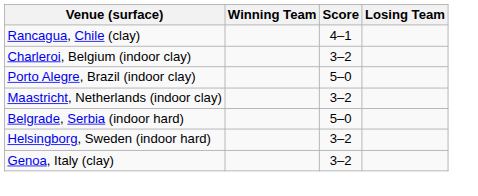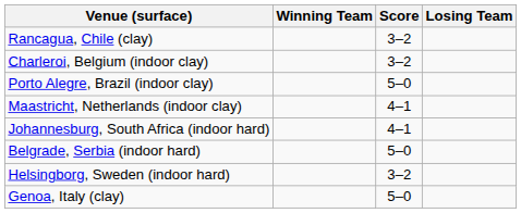 <table class="wikitable">
 <tr>
 <th scope="col">Venue (surface)</th>
 <th scope="col">Winning Team</th>
 <th scope="col">Score</th>
 <th scope="col">Losing Team</th>
 </tr>
 <tr>
 <td><a href='#'>Rancagua</a>, <a href='#'>Chile</a> (clay)</td>
 <td><strong></strong></td>
-<td style="text-align: center;">4–1</td>
+<td style="text-align: center;">3–2</td>
 <td> </td>
 </tr>
 <tr>
 <td><a href='#'>Charleroi</a>, Belgium (indoor clay)</td>
 <td><strong></strong> </td>
 <td style="text-align: center;">3–2</td>
 <td></td>
 </tr>
 <tr>
 <td><a href='#'>Porto Alegre</a>, Brazil (indoor clay)</td>
 <td><strong></strong></td>
 <td style="text-align: center;">5–0</td>
 <td> </td>
 </tr>
 <tr>
 <td><a href='#'>Maastricht</a>, Netherlands (indoor clay)</td>
 <td><strong></strong> </td>
-<td style="text-align: center;">3–2</td>
+<td style="text-align: center;">4–1</td>
+<td></td>
+</tr>
+<tr>
+<td><a href='#'>Johannesburg</a>, South Africa (indoor hard)</td>
+<td><strong></strong> </td>
+<td style="text-align: center;">4–1</td>
 <td></td>
 </tr>
 <tr>
 <td><a href='#'>Belgrade</a>, <a href='#'>Serbia</a> (indoor hard)</td>
 <td><strong></strong> </td>
 <td style="text-align: center;">5–0</td>
 <td></td>
 </tr>
 <tr>
 <td><a href='#'>Helsingborg</a>, Sweden (indoor hard)</td>
 <td><strong></strong> </td>
 <td style="text-align: center;">3–2</td>
 <td></td>
 </tr>
 <tr>
 <td><a href='#'>Genoa</a>, Italy (clay)</td>
 <td><strong></strong> </td>
-<td style="text-align: center;">3–2</td>
+<td style="text-align: center;">5–0</td>
 <td></td>
 </tr>
 </table>
